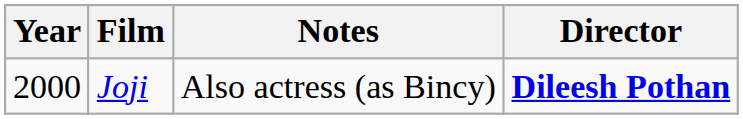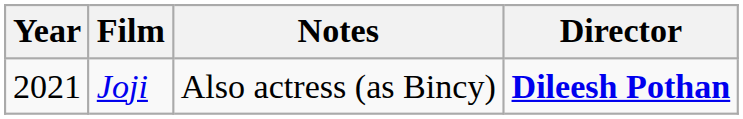 <table class="wikitable">
 <tr>
 <th>Year</th>
 <th>Film</th>
 <th>Notes</th>
 <th>Director</th>
 </tr>
 <tr>
-<td>2000</td>
+<td>2021</td>
 <td><em><a href='#'>Joji</a></em></td>
 <td>Also actress (as Bincy)</td>
 <td><strong><a href='#'>Dileesh Pothan</a></strong></td>
 </tr>
 </table>
